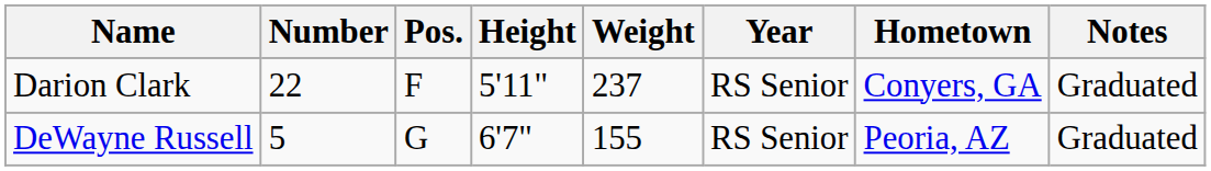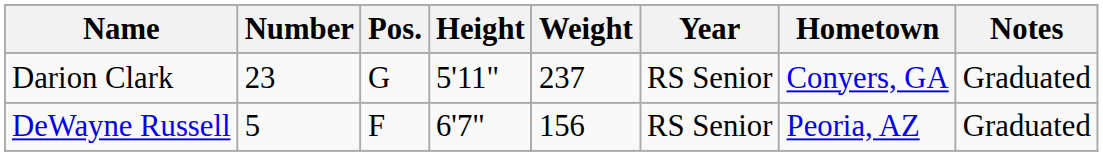 <table class="wikitable sortable" border="1">
 <tr>
 <th>Name</th>
 <th>Number</th>
 <th>Pos.</th>
 <th>Height</th>
 <th>Weight</th>
 <th>Year</th>
 <th>Hometown</th>
 <th class="unsortable">Notes</th>
 </tr>
 <tr>
 <td>Darion Clark</td>
-<td>22</td>
-<td>F</td>
+<td>23</td>
+<td>G</td>
 <td>5'11"</td>
 <td>237</td>
 <td>RS Senior</td>
 <td><a href='#'>Conyers, GA</a></td>
 <td>Graduated</td>
 </tr>
 <tr>
 <td><a href='#'>DeWayne Russell</a></td>
 <td>5</td>
-<td>G</td>
+<td>F</td>
 <td>6'7"</td>
-<td>155</td>
+<td>156</td>
 <td>RS Senior</td>
 <td><a href='#'>Peoria, AZ</a></td>
 <td>Graduated</td>
 </tr>
 </table>
